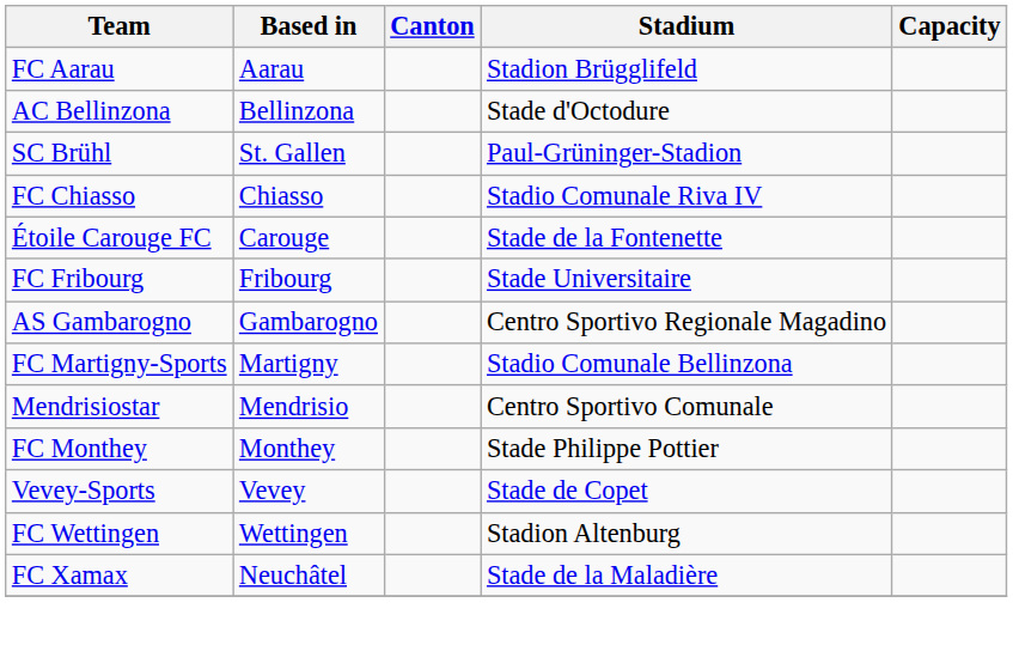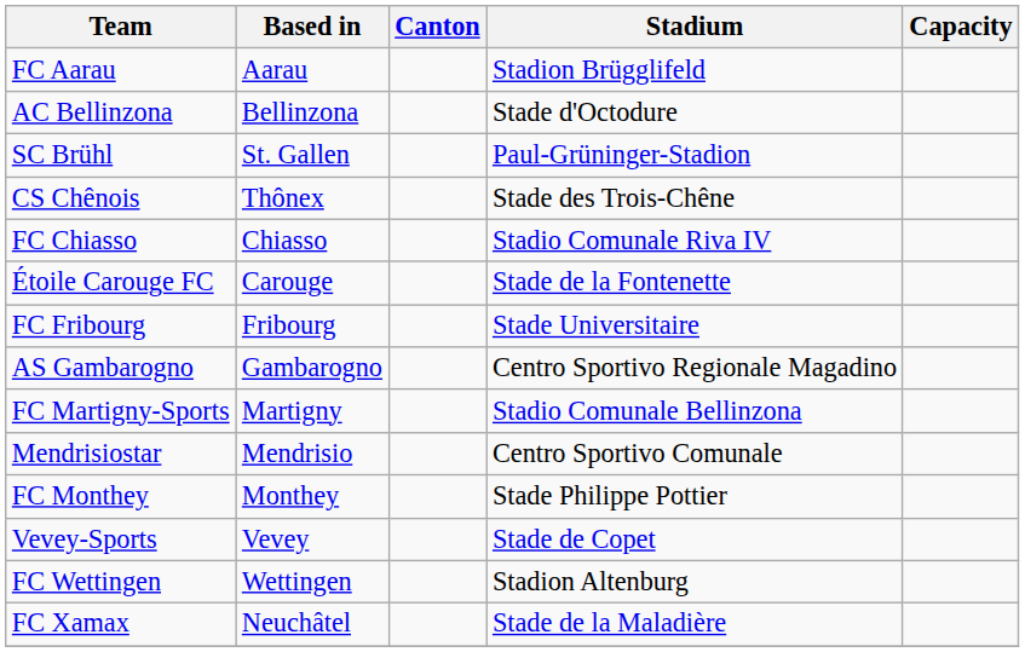 <table class="wikitable sortable" style="text-align: left;">
 <tr>
 <th>Team</th>
 <th>Based in</th>
 <th><a href='#'>Canton</a></th>
 <th>Stadium</th>
 <th>Capacity</th>
 </tr>
 <tr>
 <td><a href='#'>FC Aarau</a></td>
 <td><a href='#'>Aarau</a></td>
 <td></td>
 <td><a href='#'>Stadion Brügglifeld</a></td>
 <td></td>
 </tr>
 <tr>
 <td><a href='#'>AC Bellinzona</a></td>
 <td><a href='#'>Bellinzona</a></td>
 <td></td>
 <td>Stade d'Octodure</td>
 <td></td>
 </tr>
 <tr>
 <td><a href='#'>SC Brühl</a></td>
 <td><a href='#'>St. Gallen</a></td>
 <td></td>
 <td><a href='#'>Paul-Grüninger-Stadion</a></td>
+<td></td>
+</tr>
+<tr>
+<td><a href='#'>CS Chênois</a></td>
+<td><a href='#'>Thônex</a></td>
+<td></td>
+<td>Stade des Trois-Chêne</td>
 <td></td>
 </tr>
 <tr>
 <td><a href='#'>FC Chiasso</a></td>
 <td><a href='#'>Chiasso</a></td>
 <td></td>
 <td><a href='#'>Stadio Comunale Riva IV</a></td>
 <td></td>
 </tr>
 <tr>
 <td><a href='#'>Étoile Carouge FC</a></td>
 <td><a href='#'>Carouge</a></td>
 <td></td>
 <td><a href='#'>Stade de la Fontenette</a></td>
 <td></td>
 </tr>
 <tr>
 <td><a href='#'>FC Fribourg</a></td>
 <td><a href='#'>Fribourg</a></td>
 <td></td>
 <td><a href='#'>Stade Universitaire</a></td>
 <td></td>
 </tr>
 <tr>
 <td><a href='#'>AS Gambarogno</a></td>
 <td><a href='#'>Gambarogno</a></td>
 <td></td>
 <td>Centro Sportivo Regionale Magadino</td>
 <td></td>
 </tr>
 <tr>
 <td><a href='#'>FC Martigny-Sports</a></td>
 <td><a href='#'>Martigny</a></td>
 <td></td>
 <td><a href='#'>Stadio Comunale Bellinzona</a></td>
 <td></td>
 </tr>
 <tr>
 <td><a href='#'>Mendrisiostar</a></td>
 <td><a href='#'>Mendrisio</a></td>
 <td></td>
 <td>Centro Sportivo Comunale</td>
 <td></td>
 </tr>
 <tr>
 <td><a href='#'>FC Monthey</a></td>
 <td><a href='#'>Monthey</a></td>
 <td></td>
 <td>Stade Philippe Pottier</td>
 <td></td>
 </tr>
 <tr>
 <td><a href='#'>Vevey-Sports</a></td>
 <td><a href='#'>Vevey</a></td>
 <td></td>
 <td><a href='#'>Stade de Copet</a></td>
 <td></td>
 </tr>
 <tr>
 <td><a href='#'>FC Wettingen</a></td>
 <td><a href='#'>Wettingen</a></td>
 <td></td>
 <td>Stadion Altenburg</td>
 <td></td>
 </tr>
 <tr>
 <td><a href='#'>FC Xamax</a></td>
 <td><a href='#'>Neuchâtel</a></td>
 <td></td>
 <td><a href='#'>Stade de la Maladière</a></td>
 <td></td>
 </tr>
 <tr>
 </tr>
 </table>
